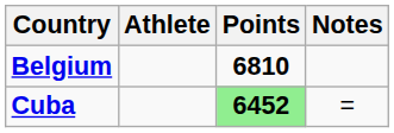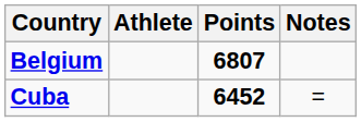 <table class="wikitable sortable" style="text-align:center">
 <tr>
 <th>Country</th>
 <th>Athlete</th>
 <th>Points</th>
 <th>Notes</th>
 </tr>
 <tr>
 <td align=left><strong><a href='#'>Belgium</a></strong></td>
 <td align=left></td>
-<td><strong>6810</strong></td>
+<td><strong>6807</strong></td>
 <td></td>
 </tr>
 <tr>
 <td align=left><strong><a href='#'>Cuba</a></strong></td>
 <td align=left></td>
-<td style="background: lightgreen;"><strong>6452</strong></td>
+<td><strong>6452</strong></td>
 <td>=</td>
 </tr>
 </table>
